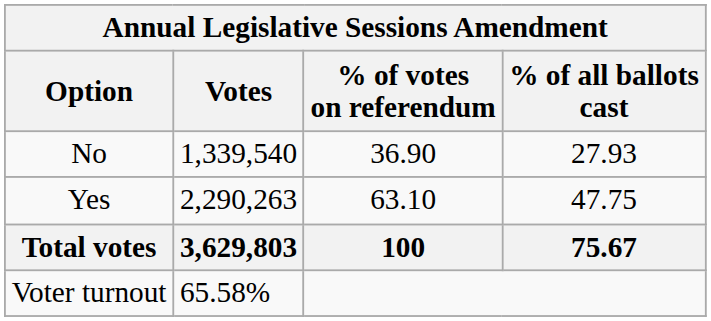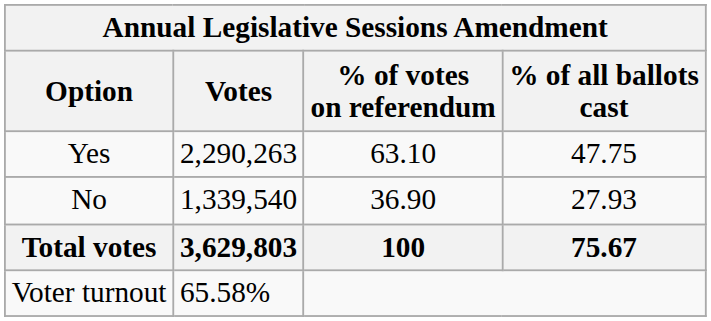 <table class="wikitable">
 <tr>
 <th colspan=4 text align=center>Annual Legislative Sessions Amendment</th>
 </tr>
 <tr>
 <th>Option</th>
 <th>Votes</th>
 <th>% of votes<br>on referendum</th>
 <th>% of all ballots<br>cast</th>
 </tr>
 <tr>
+<td text align=center>Yes</td>
+<td text align=center>2,290,263</td>
+<td text align=center>63.10</td>
+<td text align=center>47.75</td>
+</tr>
+<tr>
 <td text align=center>No</td>
 <td text align=center>1,339,540</td>
 <td text align=center>36.90</td>
 <td text align=center>27.93</td>
-</tr>
-<tr>
-<td text align=center>Yes</td>
-<td text align=center>2,290,263</td>
-<td text align=center>63.10</td>
-<td text align=center>47.75</td>
 </tr>
 <tr>
 <th text align=center>Total votes</th>
 <th text align=center><strong>3,629,803</strong></th>
 <th text align=center><strong>100</strong></th>
 <th text align=center><strong>75.67</strong></th>
 </tr>
 <tr>
 <td>Voter turnout</td>
 <td>65.58%</td>
 </tr>
 </table>
